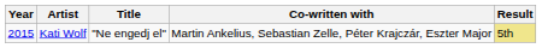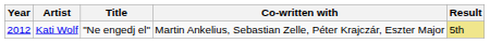 <table class="wikitable plainrowheaders">
 <tr>
 <th scope="col">Year</th>
 <th scope="col">Artist</th>
 <th scope="col">Title</th>
 <th scope="col">Co-written with</th>
 <th scope="col">Result</th>
 </tr>
 <tr>
-<td><a href='#'>2015</a></td>
+<td><a href='#'>2012</a></td>
 <td><a href='#'>Kati Wolf</a></td>
 <td>"Ne engedj el"</td>
 <td>Martin Ankelius, Sebastian Zelle, Péter Krajczár, Eszter Major</td>
 <td style="background: khaki;">5th</td>
 </tr>
 </table>
